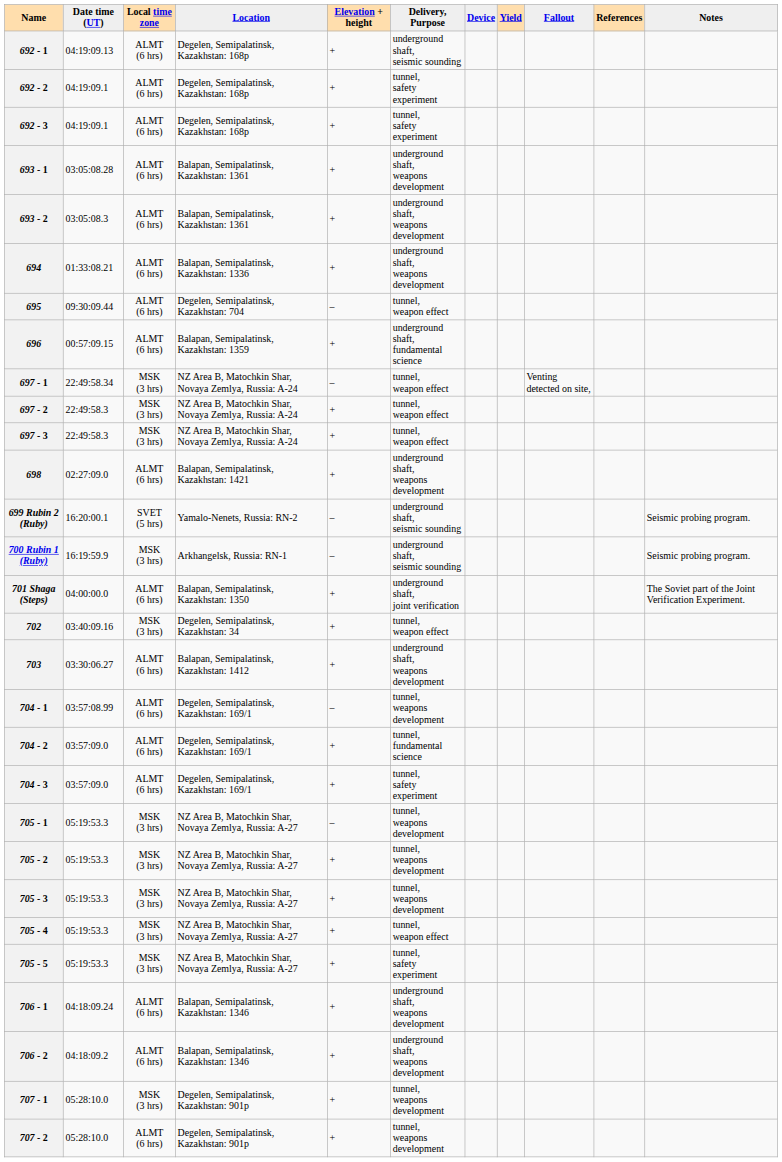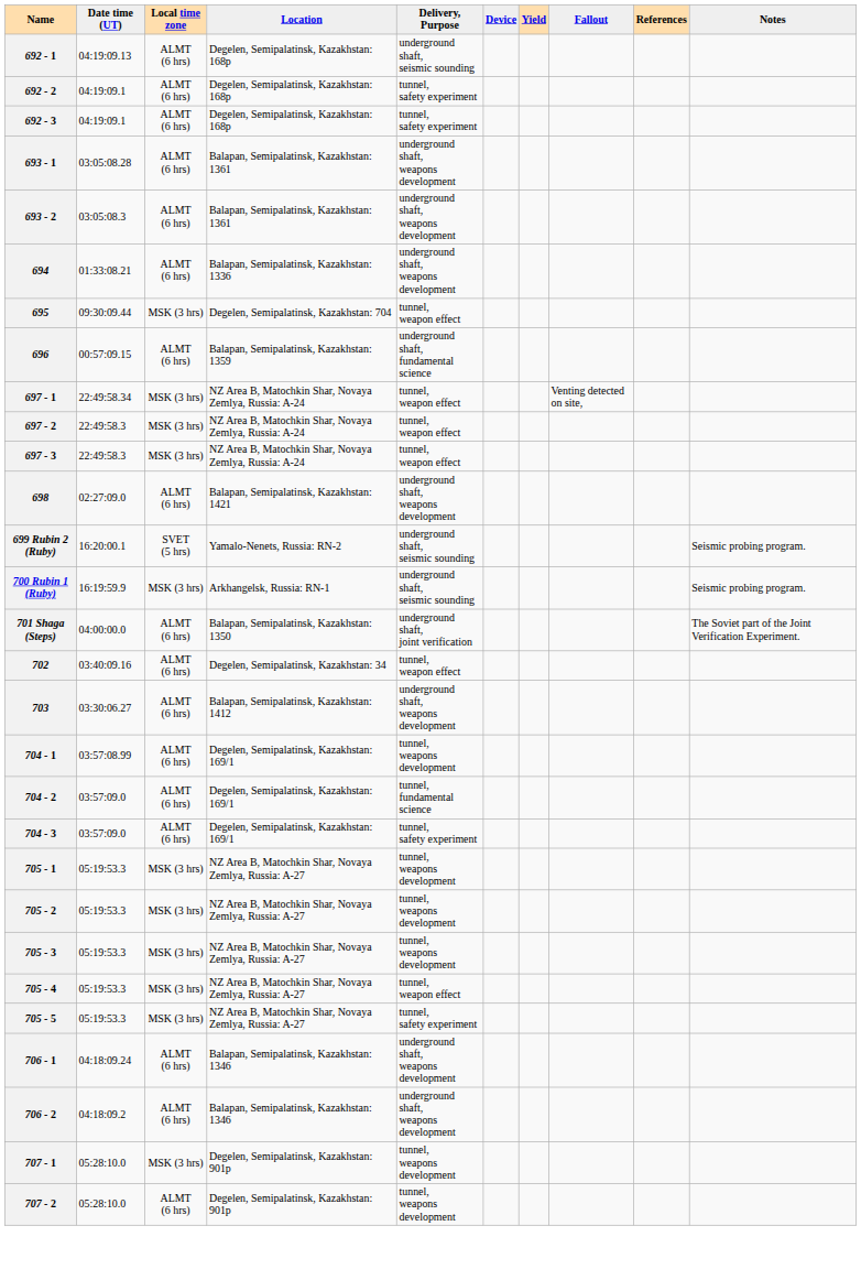 <table class="wikitable sortable">
 <tr>
 <th style="background:#ffdead;">Name </th>
 <th style="background:#efefef;">Date time (<a href='#'>UT</a>)</th>
 <th style="background:#ffdead;">Local <a href='#'>time zone</a></th>
 <th style="background:#efefef;"><a href='#'>Location</a></th>
-<th style="background:#ffdead;"><a href='#'>Elevation</a> + height </th>
 <th style="background:#efefef;">Delivery, <br>Purpose </th>
 <th style="background:#efefef;"><a href='#'>Device</a></th>
 <th style="background:#ffdead;"><a href='#'>Yield</a></th>
 <th style="background:#efefef;" class="unsortable"><a href='#'>Fallout</a></th>
 <th style="background:#ffdead;" class="unsortable">References</th>
 <th style="background:#efefef;" class="unsortable">Notes</th>
 </tr>
 <tr>
 <th><em>692</em> - 1</th>
 <td> 04:19:09.13</td>
 <td style="text-align:center;">ALMT (6 hrs)<br></td>
 <td>Degelen, Semipalatinsk, Kazakhstan: 168p </td>
-<td> +</td>
 <td>underground shaft,<br>seismic sounding</td>
 <td></td>
 <td style="text-align:center;"></td>
 <td></td>
 <td></td>
 <td></td>
 </tr>
 <tr>
 <th><em>692</em> - 2</th>
 <td> 04:19:09.1</td>
 <td style="text-align:center;">ALMT (6 hrs)<br></td>
 <td>Degelen, Semipalatinsk, Kazakhstan: 168p </td>
-<td> +</td>
 <td>tunnel,<br>safety experiment</td>
 <td></td>
 <td style="text-align:center;"></td>
 <td></td>
 <td></td>
 <td></td>
 </tr>
 <tr>
 <th><em>692</em> - 3</th>
 <td> 04:19:09.1</td>
 <td style="text-align:center;">ALMT (6 hrs)<br></td>
 <td>Degelen, Semipalatinsk, Kazakhstan: 168p </td>
-<td> +</td>
 <td>tunnel,<br>safety experiment</td>
 <td></td>
 <td style="text-align:center;"></td>
 <td></td>
 <td></td>
 <td></td>
 </tr>
 <tr>
 <th><em>693</em> - 1</th>
 <td> 03:05:08.28</td>
 <td style="text-align:center;">ALMT (6 hrs)<br></td>
 <td>Balapan, Semipalatinsk, Kazakhstan: 1361 </td>
-<td> +</td>
 <td>underground shaft,<br>weapons development</td>
 <td></td>
 <td style="text-align:center;"></td>
 <td></td>
 <td></td>
 <td></td>
 </tr>
 <tr>
 <th><em>693</em> - 2</th>
 <td> 03:05:08.3</td>
 <td style="text-align:center;">ALMT (6 hrs)<br></td>
 <td>Balapan, Semipalatinsk, Kazakhstan: 1361 </td>
-<td> +</td>
 <td>underground shaft,<br>weapons development</td>
 <td></td>
 <td style="text-align:center;"></td>
 <td></td>
 <td></td>
 <td></td>
 </tr>
 <tr>
 <th><em>694</em></th>
 <td> 01:33:08.21</td>
 <td style="text-align:center;">ALMT (6 hrs)<br></td>
 <td>Balapan, Semipalatinsk, Kazakhstan: 1336 </td>
-<td> +</td>
 <td>underground shaft,<br>weapons development</td>
 <td></td>
 <td style="text-align:center;"></td>
 <td></td>
 <td></td>
 <td></td>
 </tr>
 <tr>
 <th><em>695</em></th>
 <td> 09:30:09.44</td>
-<td style="text-align:center;">ALMT (6 hrs)<br></td>
+<td style="text-align:center;">MSK (3 hrs)<br></td>
 <td>Degelen, Semipalatinsk, Kazakhstan: 704 </td>
-<td> – </td>
 <td>tunnel,<br>weapon effect</td>
 <td></td>
 <td style="text-align:center;"></td>
 <td></td>
 <td></td>
 <td></td>
 </tr>
 <tr>
 <th><em>696</em></th>
 <td> 00:57:09.15</td>
 <td style="text-align:center;">ALMT (6 hrs)<br></td>
 <td>Balapan, Semipalatinsk, Kazakhstan: 1359 </td>
-<td> +</td>
 <td>underground shaft,<br>fundamental science</td>
 <td></td>
 <td style="text-align:center;"></td>
 <td></td>
 <td></td>
 <td></td>
 </tr>
 <tr>
 <th><em>697</em> - 1</th>
 <td> 22:49:58.34</td>
 <td style="text-align:center;">MSK (3 hrs)<br></td>
 <td>NZ Area B, Matochkin Shar, Novaya Zemlya, Russia: A-24 </td>
-<td> – </td>
 <td>tunnel,<br>weapon effect</td>
 <td></td>
 <td style="text-align:center;"></td>
 <td>Venting detected on site, </td>
 <td></td>
 <td></td>
 </tr>
 <tr>
 <th><em>697</em> - 2</th>
 <td> 22:49:58.3</td>
 <td style="text-align:center;">MSK (3 hrs)<br></td>
 <td>NZ Area B, Matochkin Shar, Novaya Zemlya, Russia: A-24 </td>
-<td> +</td>
 <td>tunnel,<br>weapon effect</td>
 <td></td>
 <td style="text-align:center;"></td>
 <td></td>
 <td></td>
 <td></td>
 </tr>
 <tr>
 <th><em>697</em> - 3</th>
 <td> 22:49:58.3</td>
 <td style="text-align:center;">MSK (3 hrs)<br></td>
 <td>NZ Area B, Matochkin Shar, Novaya Zemlya, Russia: A-24 </td>
-<td> +</td>
 <td>tunnel,<br>weapon effect</td>
 <td></td>
 <td style="text-align:center;"></td>
 <td></td>
 <td></td>
 <td></td>
 </tr>
 <tr>
 <th><em>698</em></th>
 <td> 02:27:09.0</td>
 <td style="text-align:center;">ALMT (6 hrs)<br></td>
 <td>Balapan, Semipalatinsk, Kazakhstan: 1421 </td>
-<td> +</td>
 <td>underground shaft,<br>weapons development</td>
 <td></td>
 <td style="text-align:center;"></td>
 <td></td>
 <td></td>
 <td></td>
 </tr>
 <tr>
 <th><em>699 Rubin 2 (Ruby)</em></th>
 <td> 16:20:00.1</td>
 <td style="text-align:center;">SVET (5 hrs)<br></td>
 <td>Yamalo-Nenets, Russia: RN-2 </td>
-<td> – </td>
 <td>underground shaft,<br>seismic sounding</td>
 <td></td>
 <td style="text-align:center;"></td>
 <td></td>
 <td></td>
 <td>Seismic probing program.</td>
 </tr>
 <tr>
 <th><em><a href='#'>700 Rubin 1 (Ruby)</a></em></th>
 <td> 16:19:59.9</td>
 <td style="text-align:center;">MSK (3 hrs)<br></td>
 <td>Arkhangelsk, Russia: RN-1 </td>
-<td> – </td>
 <td>underground shaft,<br>seismic sounding</td>
 <td></td>
 <td style="text-align:center;"></td>
 <td></td>
 <td></td>
 <td>Seismic probing program.</td>
 </tr>
 <tr>
 <th><em>701 Shaga (Steps)</em></th>
 <td> 04:00:00.0</td>
 <td style="text-align:center;">ALMT (6 hrs)<br></td>
 <td>Balapan, Semipalatinsk, Kazakhstan: 1350 </td>
-<td> +</td>
 <td>underground shaft,<br>joint verification</td>
 <td></td>
 <td style="text-align:center;"></td>
 <td></td>
 <td></td>
 <td>The Soviet part of the Joint Verification Experiment.</td>
 </tr>
 <tr>
 <th><em>702</em></th>
 <td> 03:40:09.16</td>
-<td style="text-align:center;">MSK (3 hrs)<br></td>
+<td style="text-align:center;">ALMT (6 hrs)<br></td>
 <td>Degelen, Semipalatinsk, Kazakhstan: 34 </td>
-<td> +</td>
 <td>tunnel,<br>weapon effect</td>
 <td></td>
 <td style="text-align:center;"></td>
 <td></td>
 <td></td>
 <td></td>
 </tr>
 <tr>
 <th><em>703</em></th>
 <td> 03:30:06.27</td>
 <td style="text-align:center;">ALMT (6 hrs)<br></td>
 <td>Balapan, Semipalatinsk, Kazakhstan: 1412 </td>
-<td> +</td>
 <td>underground shaft,<br>weapons development</td>
 <td></td>
 <td style="text-align:center;"></td>
 <td></td>
 <td></td>
 <td></td>
 </tr>
 <tr>
 <th><em>704</em> - 1</th>
 <td> 03:57:08.99</td>
 <td style="text-align:center;">ALMT (6 hrs)<br></td>
 <td>Degelen, Semipalatinsk, Kazakhstan: 169/1 </td>
-<td> – </td>
 <td>tunnel,<br>weapons development</td>
 <td></td>
 <td style="text-align:center;"></td>
 <td></td>
 <td></td>
 <td></td>
 </tr>
 <tr>
 <th><em>704</em> - 2</th>
 <td> 03:57:09.0</td>
 <td style="text-align:center;">ALMT (6 hrs)<br></td>
 <td>Degelen, Semipalatinsk, Kazakhstan: 169/1 </td>
-<td> +</td>
 <td>tunnel,<br>fundamental science</td>
 <td></td>
 <td style="text-align:center;"></td>
 <td></td>
 <td></td>
 <td></td>
 </tr>
 <tr>
 <th><em>704</em> - 3</th>
 <td> 03:57:09.0</td>
 <td style="text-align:center;">ALMT (6 hrs)<br></td>
 <td>Degelen, Semipalatinsk, Kazakhstan: 169/1 </td>
-<td> +</td>
 <td>tunnel,<br>safety experiment</td>
 <td></td>
 <td style="text-align:center;"></td>
 <td></td>
 <td></td>
 <td></td>
 </tr>
 <tr>
 <th><em>705</em> - 1</th>
 <td> 05:19:53.3</td>
 <td style="text-align:center;">MSK (3 hrs)<br></td>
 <td>NZ Area B, Matochkin Shar, Novaya Zemlya, Russia: A-27 </td>
-<td> – </td>
 <td>tunnel,<br>weapons development</td>
 <td></td>
 <td style="text-align:center;"></td>
 <td></td>
 <td></td>
 <td></td>
 </tr>
 <tr>
 <th><em>705</em> - 2</th>
 <td> 05:19:53.3</td>
 <td style="text-align:center;">MSK (3 hrs)<br></td>
 <td>NZ Area B, Matochkin Shar, Novaya Zemlya, Russia: A-27 </td>
-<td> +</td>
 <td>tunnel,<br>weapons development</td>
 <td></td>
 <td style="text-align:center;"></td>
 <td></td>
 <td></td>
 <td></td>
 </tr>
 <tr>
 <th><em>705</em> - 3</th>
 <td> 05:19:53.3</td>
 <td style="text-align:center;">MSK (3 hrs)<br></td>
 <td>NZ Area B, Matochkin Shar, Novaya Zemlya, Russia: A-27 </td>
-<td> +</td>
 <td>tunnel,<br>weapons development</td>
 <td></td>
 <td style="text-align:center;"></td>
 <td></td>
 <td></td>
 <td></td>
 </tr>
 <tr>
 <th><em>705</em> - 4</th>
 <td> 05:19:53.3</td>
 <td style="text-align:center;">MSK (3 hrs)<br></td>
 <td>NZ Area B, Matochkin Shar, Novaya Zemlya, Russia: A-27 </td>
-<td> +</td>
 <td>tunnel,<br>weapon effect</td>
 <td></td>
 <td style="text-align:center;"></td>
 <td></td>
 <td></td>
 <td></td>
 </tr>
 <tr>
 <th><em>705</em> - 5</th>
 <td> 05:19:53.3</td>
 <td style="text-align:center;">MSK (3 hrs)<br></td>
 <td>NZ Area B, Matochkin Shar, Novaya Zemlya, Russia: A-27 </td>
-<td> +</td>
 <td>tunnel,<br>safety experiment</td>
 <td></td>
 <td style="text-align:center;"></td>
 <td></td>
 <td></td>
 <td></td>
 </tr>
 <tr>
 <th><em>706</em> - 1</th>
 <td> 04:18:09.24</td>
 <td style="text-align:center;">ALMT (6 hrs)<br></td>
 <td>Balapan, Semipalatinsk, Kazakhstan: 1346 </td>
-<td> +</td>
 <td>underground shaft,<br>weapons development</td>
 <td></td>
 <td style="text-align:center;"></td>
 <td></td>
 <td></td>
 <td></td>
 </tr>
 <tr>
 <th><em>706</em> - 2</th>
 <td> 04:18:09.2</td>
 <td style="text-align:center;">ALMT (6 hrs)<br></td>
 <td>Balapan, Semipalatinsk, Kazakhstan: 1346 </td>
-<td> +</td>
 <td>underground shaft,<br>weapons development</td>
 <td></td>
 <td style="text-align:center;"></td>
 <td></td>
 <td></td>
 <td></td>
 </tr>
 <tr>
 <th><em>707</em> - 1</th>
 <td> 05:28:10.0</td>
 <td style="text-align:center;">MSK (3 hrs)<br></td>
 <td>Degelen, Semipalatinsk, Kazakhstan: 901p </td>
-<td> +</td>
 <td>tunnel,<br>weapons development</td>
 <td></td>
 <td style="text-align:center;"></td>
 <td></td>
 <td></td>
 <td></td>
 </tr>
 <tr>
 <th><em>707</em> - 2</th>
 <td> 05:28:10.0</td>
 <td style="text-align:center;">ALMT (6 hrs)<br></td>
 <td>Degelen, Semipalatinsk, Kazakhstan: 901p </td>
-<td> +</td>
 <td>tunnel,<br>weapons development</td>
 <td></td>
 <td style="text-align:center;"></td>
 <td></td>
 <td></td>
 <td></td>
 </tr>
 </table>
